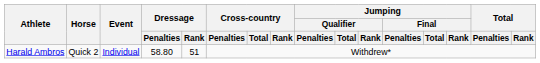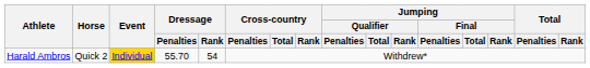 <table class=wikitable style="font-size:90%">
 <tr>
 <th rowspan="3">Athlete</th>
 <th rowspan="3">Horse</th>
 <th rowspan="3">Event</th>
 <th colspan="2" rowspan="2">Dressage</th>
 <th colspan="3" rowspan="2">Cross-country</th>
 <th colspan="6">Jumping</th>
 <th colspan="2" rowspan="2">Total</th>
 </tr>
 <tr style="font-size:95%">
 <th colspan="3">Qualifier</th>
 <th colspan="3">Final</th>
 </tr>
 <tr style="font-size:95%">
 <th>Penalties</th>
 <th>Rank</th>
 <th>Penalties</th>
 <th>Total</th>
 <th>Rank</th>
 <th>Penalties</th>
 <th>Total</th>
 <th>Rank</th>
 <th>Penalties</th>
 <th>Total</th>
 <th>Rank</th>
 <th>Penalties</th>
 <th>Rank</th>
 </tr>
 <tr align=center>
 <td align=left><a href='#'>Harald Ambros</a></td>
 <td align=left>Quick 2</td>
-<td align=left><a href='#'>Individual</a></td>
-<td>58.80</td>
-<td>51</td>
+<td align=left style="background: gold;"><a href='#'>Individual</a></td>
+<td>55.70</td>
+<td>54</td>
 <td colspan=11>Withdrew*</td>
 </tr>
 </table>
